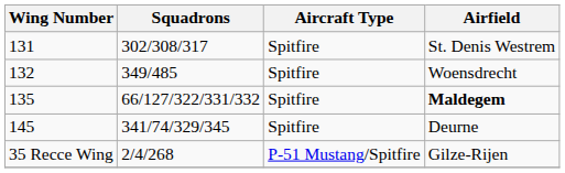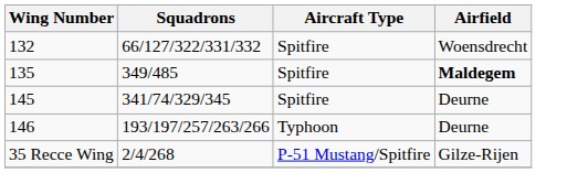 <table class="wikitable">
 <tr>
 <th>Wing Number</th>
 <th>Squadrons</th>
 <th>Aircraft Type</th>
 <th>Airfield</th>
 </tr>
 <tr>
-<td>131</td>
-<td>302/308/317</td>
-<td>Spitfire</td>
-<td>St. Denis Westrem</td>
-</tr>
-<tr>
 <td>132</td>
-<td>349/485</td>
+<td>66/127/322/331/332</td>
 <td>Spitfire</td>
 <td>Woensdrecht</td>
 </tr>
 <tr>
 <td>135</td>
-<td>66/127/322/331/332</td>
+<td>349/485</td>
 <td>Spitfire</td>
 <td><strong>Maldegem</strong></td>
 </tr>
 <tr>
 <td>145</td>
 <td>341/74/329/345</td>
 <td>Spitfire</td>
+<td>Deurne</td>
+</tr>
+<tr>
+<td>146</td>
+<td>193/197/257/263/266</td>
+<td>Typhoon</td>
 <td>Deurne</td>
 </tr>
 <tr>
 <td>35 Recce Wing</td>
 <td>2/4/268</td>
 <td><a href='#'>P-51 Mustang</a>/Spitfire</td>
 <td>Gilze-Rijen</td>
 </tr>
 <tr>
 </tr>
 </table>
